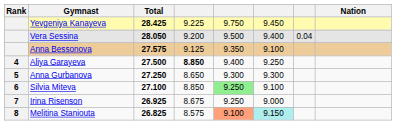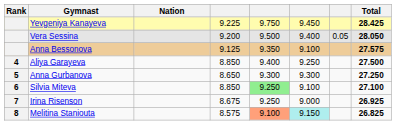 <table class="wikitable sortable" style="text-align:center; font-size:85%">
 <tr>
 <th scope="col" style="width:20px;">Rank</th>
 <th ! scope="col" style="width:170px;">Gymnast</th>
-<th ! scope="col" style="width:60px;">Total</th>
+<th ! scope="col" style="width:120px;">Nation</th>
 <th ! scope="col" style="width:60px;"></th>
 <th ! scope="col" style="width:60px;"></th>
 <th ! scope="col" style="width:60px;"></th>
 <th ! scope="col" style="width:30px;"></th>
-<th ! scope="col" style="width:120px;">Nation</th>
+<th ! scope="col" style="width:60px;">Total</th>
 </tr>
 <tr style="background:#fffcaf;">
 <th scope=row style="text-align:center"></th>
 <td style="text-align:left;"><a href='#'>Yevgeniya Kanayeva</a></td>
-<td><strong>28.425</strong></td>
+<td style="text-align:left;"></td>
 <td>9.225</td>
 <td>9.750</td>
 <td>9.450</td>
 <td></td>
-<td style="text-align:left;"></td>
+<td><strong>28.425</strong></td>
 </tr>
 <tr style="background:#e5e5e5;">
 <th scope=row style="text-align:center"></th>
 <td style="text-align:left;"><a href='#'>Vera Sessina</a></td>
-<td><strong>28.050</strong></td>
+<td style="text-align:left;"></td>
 <td>9.200</td>
 <td>9.500</td>
 <td>9.400</td>
-<td>0.04</td>
-<td style="text-align:left;"></td>
+<td>0.05</td>
+<td><strong>28.050</strong></td>
 </tr>
 <tr style="background:#ec9;">
 <th scope=row style="text-align:center"></th>
 <td style="text-align:left;"><a href='#'>Anna Bessonova</a></td>
-<td><strong>27.575</strong></td>
+<td style="text-align:left;"></td>
 <td>9.125</td>
 <td>9.350</td>
 <td>9.100</td>
 <td></td>
-<td style="text-align:left;"></td>
+<td><strong>27.575</strong></td>
 </tr>
 <tr>
 <th scope=row style="text-align:center">4</th>
 <td style="text-align:left;"><a href='#'>Aliya Garayeva</a></td>
-<td><strong>27.500</strong></td>
-<td><strong>8.850</strong></td>
+<td style="text-align:left;"></td>
+<td>8.850</td>
 <td>9.400</td>
 <td>9.250</td>
 <td></td>
-<td style="text-align:left;"></td>
+<td><strong>27.500</strong></td>
 </tr>
 <tr>
 <th scope=row style="text-align:center">5</th>
 <td style="text-align:left;"><a href='#'>Anna Gurbanova</a></td>
-<td><strong>27.250</strong></td>
+<td style="text-align:left;"></td>
 <td>8.650</td>
 <td>9.300</td>
 <td>9.300</td>
 <td></td>
-<td style="text-align:left;"></td>
+<td><strong>27.250</strong></td>
 </tr>
 <tr>
 <th scope=row style="text-align:center">6</th>
 <td style="text-align:left;"><a href='#'>Silvia Miteva</a></td>
-<td><strong>27.100</strong></td>
+<td style="text-align:left;"></td>
 <td>8.850</td>
 <td style="background: lightgreen;">9.250</td>
 <td>9.100</td>
 <td></td>
-<td style="text-align:left;"></td>
+<td><strong>27.100</strong></td>
 </tr>
 <tr>
 <th scope=row style="text-align:center">7</th>
 <td style="text-align:left;"><a href='#'>Irina Risenson</a></td>
-<td><strong>26.925</strong></td>
+<td style="text-align:left;"></td>
 <td>8.675</td>
 <td>9.250</td>
 <td>9.000</td>
 <td></td>
-<td style="text-align:left;"></td>
+<td><strong>26.925</strong></td>
 </tr>
 <tr>
 <th scope=row style="text-align:center">8</th>
 <td style="text-align:left;"><a href='#'>Melitina Staniouta</a></td>
-<td><strong>26.825</strong></td>
+<td style="text-align:left;"></td>
 <td>8.575</td>
 <td style="background: lightsalmon;">9.100</td>
 <td style="background: paleturquoise;">9.150</td>
 <td></td>
-<td style="text-align:left;"></td>
+<td><strong>26.825</strong></td>
 </tr>
 </table>
